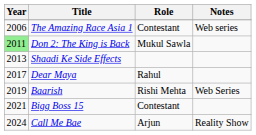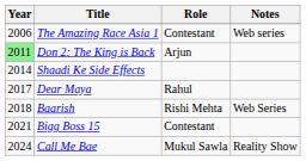 <table class="wikitable sortable plainrowheaders">
 <tr style="background:#ccc; text-align:center;">
 <th scope="col">Year</th>
 <th scope="col">Title</th>
 <th scope="col">Role</th>
 <th scope="col">Notes</th>
 </tr>
 <tr>
 </tr>
 <tr>
 <td>2006</td>
 <td><em><a href='#'>The Amazing Race Asia 1</a></em></td>
 <td>Contestant</td>
 <td>Web series</td>
 </tr>
 <tr>
 <td style="background: lightgreen;">2011</td>
 <td><em><a href='#'>Don 2: The King is Back</a></em></td>
-<td>Mukul Sawla</td>
+<td>Arjun</td>
 <td></td>
 </tr>
 <tr>
-<td>2013</td>
+<td>2014</td>
 <td><em><a href='#'>Shaadi Ke Side Effects</a></em></td>
 <td></td>
 <td></td>
 </tr>
 <tr>
 <td>2017</td>
 <td><em><a href='#'>Dear Maya </a></em></td>
 <td>Rahul</td>
 <td></td>
 </tr>
 <tr>
-<td>2019</td>
+<td>2018</td>
 <td><em><a href='#'>Baarish</a></em></td>
 <td>Rishi Mehta</td>
 <td>Web Series</td>
 </tr>
 <tr>
 <td>2021</td>
 <td><em><a href='#'>Bigg Boss 15</a></em></td>
 <td>Contestant</td>
 <td></td>
 </tr>
 <tr>
 <td>2024</td>
 <td><em><a href='#'>Call Me Bae</a></em></td>
-<td>Arjun</td>
+<td>Mukul Sawla</td>
 <td>Reality Show</td>
 </tr>
 </table>
